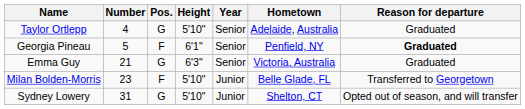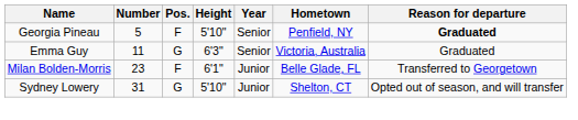 <table class="wikitable sortable" border="1" style="text-align: center;">
 <tr>
 <th>Name</th>
 <th>Number</th>
 <th>Pos.</th>
 <th>Height</th>
 <th>Year</th>
 <th>Hometown</th>
 <th class="unsortable">Reason for departure</th>
 </tr>
 <tr>
-<td><a href='#'>Taylor Ortlepp</a></td>
-<td>4</td>
-<td>G</td>
-<td>5'10"</td>
-<td>Senior</td>
-<td><a href='#'>Adelaide</a>, <a href='#'>Australia</a></td>
-<td>Graduated</td>
-</tr>
-<tr>
 <td>Georgia Pineau</td>
 <td>5</td>
 <td>F</td>
-<td>6'1"</td>
+<td>5'10"</td>
 <td>Senior</td>
 <td><a href='#'>Penfield, NY</a></td>
 <td><strong>Graduated</strong></td>
 </tr>
 <tr>
 <td>Emma Guy</td>
-<td>21</td>
+<td>11</td>
 <td>G</td>
 <td>6'3"</td>
 <td>Senior</td>
 <td><a href='#'>Victoria, Australia</a></td>
 <td>Graduated</td>
 </tr>
 <tr>
 <td><a href='#'>Milan Bolden-Morris</a></td>
 <td>23</td>
 <td>F</td>
-<td>5'10"</td>
+<td>6'1"</td>
 <td>Junior</td>
 <td><a href='#'>Belle Glade, FL</a></td>
 <td>Transferred to <a href='#'>Georgetown</a></td>
 </tr>
 <tr>
 <td>Sydney Lowery</td>
 <td>31</td>
 <td>G</td>
 <td>5'10"</td>
 <td>Junior</td>
 <td><a href='#'>Shelton, CT</a></td>
 <td>Opted out of season, and will transfer</td>
 </tr>
 </table>
